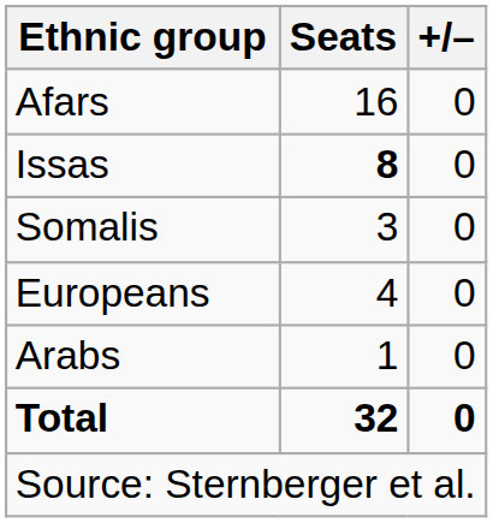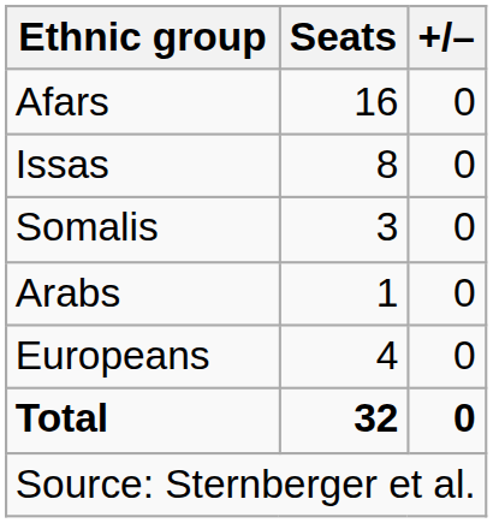 <table class=wikitable style=text-align:right>
 <tr>
 <th>Ethnic group</th>
 <th>Seats</th>
 <th>+/–</th>
 </tr>
 <tr>
 <td align=left>Afars</td>
 <td>16</td>
 <td>0</td>
 </tr>
 <tr>
 <td align=left>Issas</td>
-<td><strong>8</strong></td>
+<td>8</td>
 <td>0</td>
 </tr>
 <tr>
 <td align=left>Somalis</td>
 <td>3</td>
 <td>0</td>
 </tr>
 <tr>
-<td align=left>Europeans</td>
-<td>4</td>
+<td align=left>Arabs</td>
+<td>1</td>
 <td>0</td>
 </tr>
 <tr>
-<td align=left>Arabs</td>
-<td>1</td>
+<td align=left>Europeans</td>
+<td>4</td>
 <td>0</td>
 </tr>
 <tr>
 <td align=left><strong>Total</strong></td>
 <td><strong>32</strong></td>
 <td><strong>0</strong></td>
 </tr>
 <tr>
 <td align=left colspan=3>Source: Sternberger et al.</td>
 </tr>
 </table>
